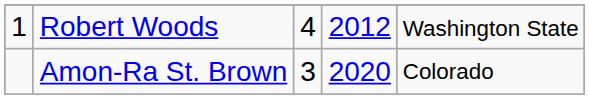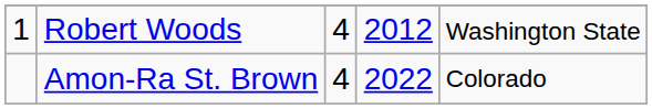 <table class="wikitable">
 <tr>
 </tr>
 <tr>
 <td>1</td>
 <td><a href='#'>Robert Woods</a></td>
 <td>4</td>
 <td><a href='#'>2012</a></td>
 <td style="font-size:80%;">Washington State</td>
 </tr>
 <tr>
 <td></td>
 <td><a href='#'>Amon-Ra St. Brown</a></td>
-<td>3</td>
-<td><a href='#'>2020</a></td>
+<td>4</td>
+<td><a href='#'>2022</a></td>
 <td style="font-size:80%;">Colorado</td>
 </tr>
 </table>
